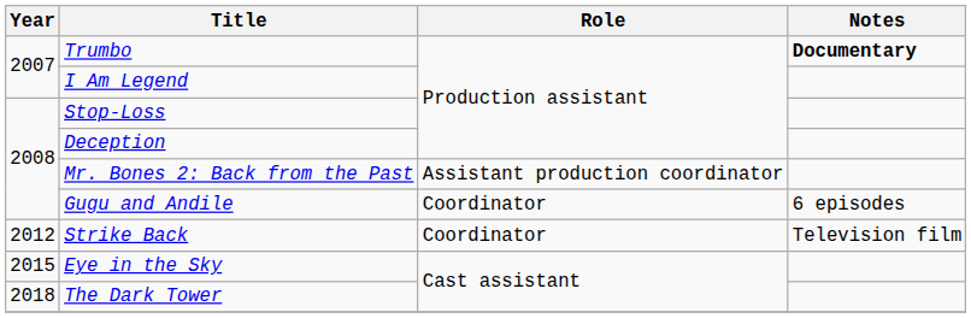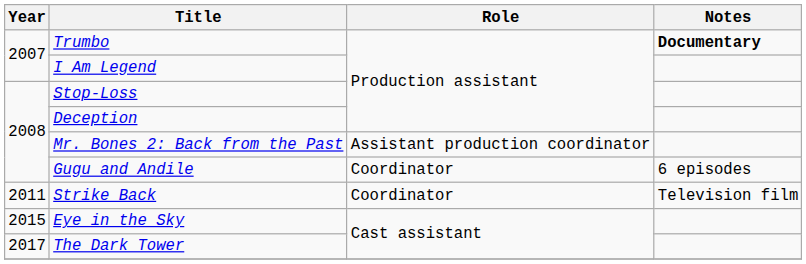 <table class="wikitable sortable">
 <tr>
 <th>Year</th>
 <th>Title</th>
 <th>Role</th>
 <th>Notes</th>
 </tr>
 <tr>
 <td rowspan="2">2007</td>
 <td><em><a href='#'>Trumbo</a></em></td>
 <td rowspan="4">Production assistant</td>
 <td><strong>Documentary</strong></td>
 </tr>
 <tr>
 <td><em><a href='#'>I Am Legend</a></em></td>
 <td></td>
 </tr>
 <tr>
 <td rowspan="4">2008</td>
 <td><em><a href='#'>Stop-Loss</a></em></td>
 <td></td>
 </tr>
 <tr>
 <td><em><a href='#'>Deception</a></em></td>
 <td></td>
 </tr>
 <tr>
 <td><em><a href='#'>Mr. Bones 2: Back from the Past</a></em></td>
 <td>Assistant production coordinator</td>
 <td></td>
 </tr>
 <tr>
 <td><em><a href='#'>Gugu and Andile</a></em></td>
 <td>Coordinator</td>
 <td>6 episodes</td>
 </tr>
 <tr>
-<td>2012</td>
+<td>2011</td>
 <td><em><a href='#'>Strike Back</a></em></td>
 <td>Coordinator</td>
 <td>Television film</td>
 </tr>
 <tr>
 <td>2015</td>
 <td><em><a href='#'>Eye in the Sky</a></em></td>
 <td rowspan="2">Cast assistant</td>
 <td></td>
 </tr>
 <tr>
-<td>2018</td>
+<td>2017</td>
 <td><em><a href='#'>The Dark Tower</a></em></td>
 <td></td>
 </tr>
 <tr>
 </tr>
 </table>
